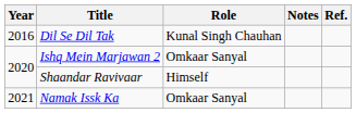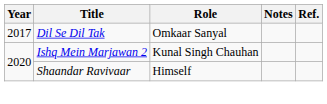 <table class="wikitable">
 <tr>
 <th>Year</th>
 <th>Title</th>
 <th>Role</th>
 <th>Notes</th>
 <th>Ref.</th>
 </tr>
 <tr>
-<td>2016</td>
+<td>2017</td>
 <td><em><a href='#'>Dil Se Dil Tak</a></em></td>
-<td>Kunal Singh Chauhan</td>
+<td>Omkaar Sanyal</td>
 <td></td>
 <td></td>
 </tr>
 <tr>
 <td rowspan="2">2020</td>
 <td><em><a href='#'>Ishq Mein Marjawan 2</a></em></td>
-<td>Omkaar Sanyal</td>
+<td>Kunal Singh Chauhan</td>
 <td></td>
 <td></td>
 </tr>
 <tr>
 <td><em>Shaandar Ravivaar</em></td>
 <td>Himself</td>
 <td></td>
 <td></td>
 </tr>
-<tr>
-<td>2021</td>
-<td><em><a href='#'>Namak Issk Ka</a></em></td>
-<td>Omkaar Sanyal</td>
-<td></td>
-<td></td>
-</tr>
 </table>
